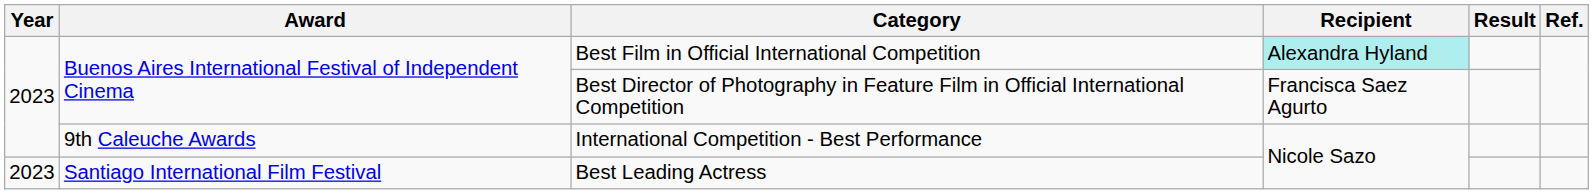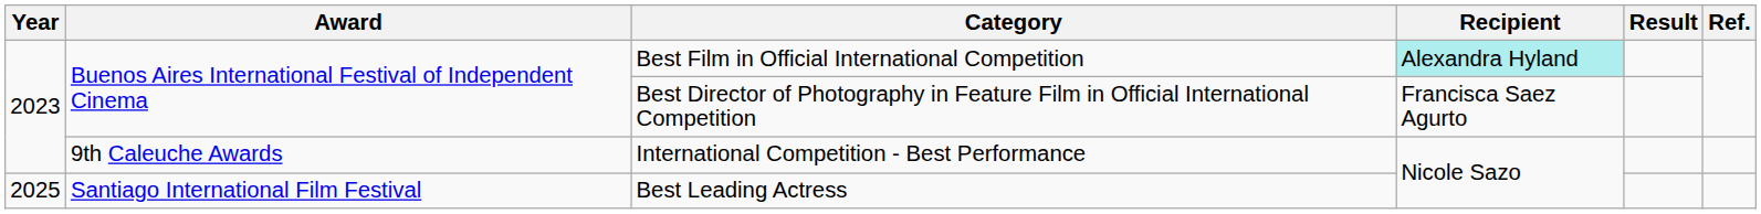 <table class="wikitable">
 <tr>
 <th>Year</th>
 <th>Award</th>
 <th>Category</th>
 <th>Recipient</th>
 <th>Result</th>
 <th>Ref.</th>
 </tr>
 <tr>
 <td rowspan="3">2023</td>
 <td rowspan="2"><a href='#'>Buenos Aires International Festival of Independent Cinema</a></td>
 <td>Best Film in Official International Competition</td>
 <td style="background: paleturquoise;">Alexandra Hyland</td>
 <td></td>
 <td rowspan="2"></td>
 </tr>
 <tr>
 <td>Best Director of Photography in Feature Film in Official International Competition</td>
 <td>Francisca Saez Agurto</td>
 <td></td>
 </tr>
 <tr>
 <td>9th <a href='#'>Caleuche Awards</a></td>
 <td>International Competition - Best Performance</td>
 <td rowspan="2">Nicole Sazo</td>
 <td></td>
 <td></td>
 </tr>
 <tr>
-<td>2023</td>
+<td>2025</td>
 <td><a href='#'>Santiago International Film Festival</a></td>
 <td>Best Leading Actress</td>
 <td></td>
 <td></td>
 </tr>
 </table>
